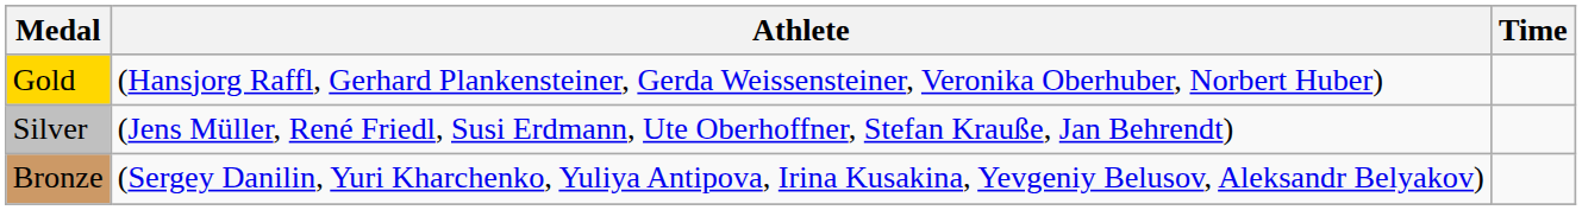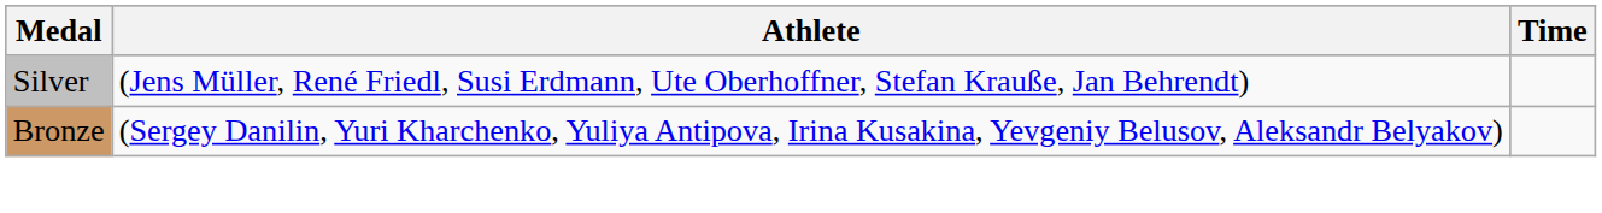 <table class="wikitable">
 <tr>
 <th>Medal</th>
 <th>Athlete</th>
 <th>Time</th>
-</tr>
-<tr>
-<td bgcolor="gold">Gold</td>
-<td> (<a href='#'>Hansjorg Raffl</a>, <a href='#'>Gerhard Plankensteiner</a>, <a href='#'>Gerda Weissensteiner</a>, <a href='#'>Veronika Oberhuber</a>, <a href='#'>Norbert Huber</a>)</td>
-<td></td>
 </tr>
 <tr>
 <td bgcolor="silver">Silver</td>
 <td> (<a href='#'>Jens Müller</a>, <a href='#'>René Friedl</a>, <a href='#'>Susi Erdmann</a>, <a href='#'>Ute Oberhoffner</a>, <a href='#'>Stefan Krauße</a>, <a href='#'>Jan Behrendt</a>)</td>
 <td></td>
 </tr>
 <tr>
 <td bgcolor="CC9966">Bronze</td>
 <td> (<a href='#'>Sergey Danilin</a>, <a href='#'>Yuri Kharchenko</a>, <a href='#'>Yuliya Antipova</a>, <a href='#'>Irina Kusakina</a>, <a href='#'>Yevgeniy Belusov</a>, <a href='#'>Aleksandr Belyakov</a>)</td>
 <td></td>
 </tr>
 </table>
